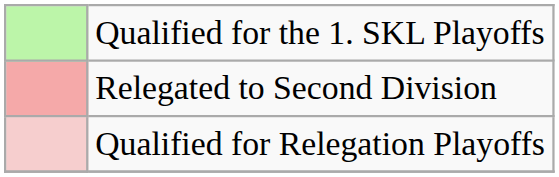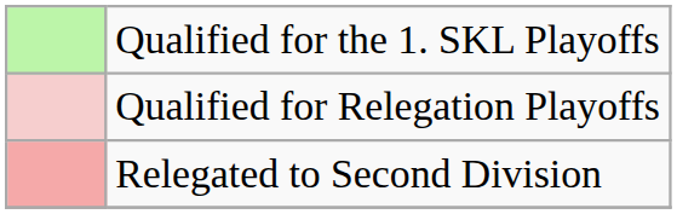 <table class="wikitable" style="font-size:95%;">
 <tr>
 <td style="background:#BCF5A9;" width=30></td>
 <td>Qualified for the 1. SKL Playoffs</td>
 </tr>
 <tr>
+<td bgcolor=F6CECE></td>
+<td>Qualified for Relegation Playoffs</td>
+</tr>
+<tr>
 <td bgcolor=F5A9A9></td>
 <td>Relegated to Second Division</td>
 </tr>
 <tr>
-<td bgcolor=F6CECE></td>
-<td>Qualified for Relegation Playoffs</td>
-</tr>
-<tr>
 </tr>
 </table>
